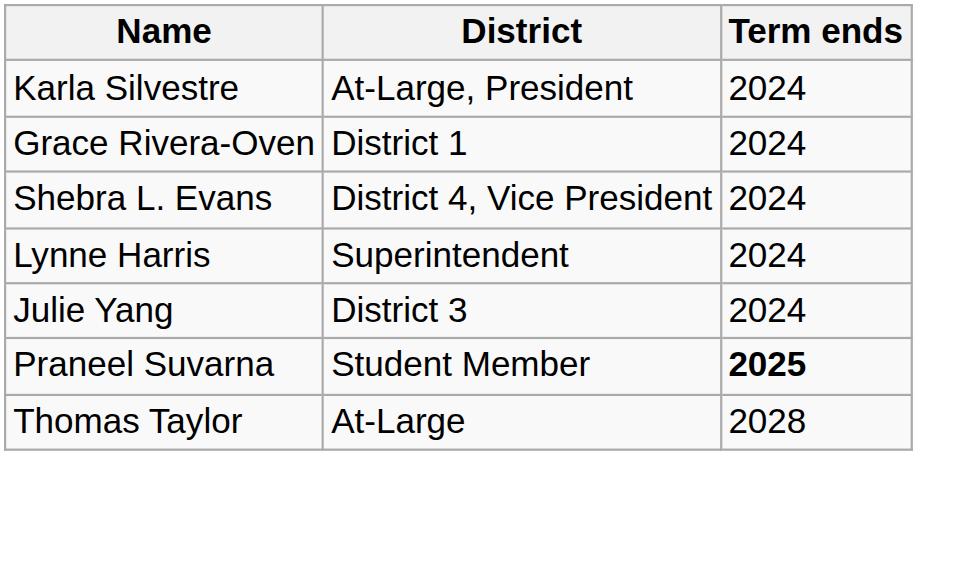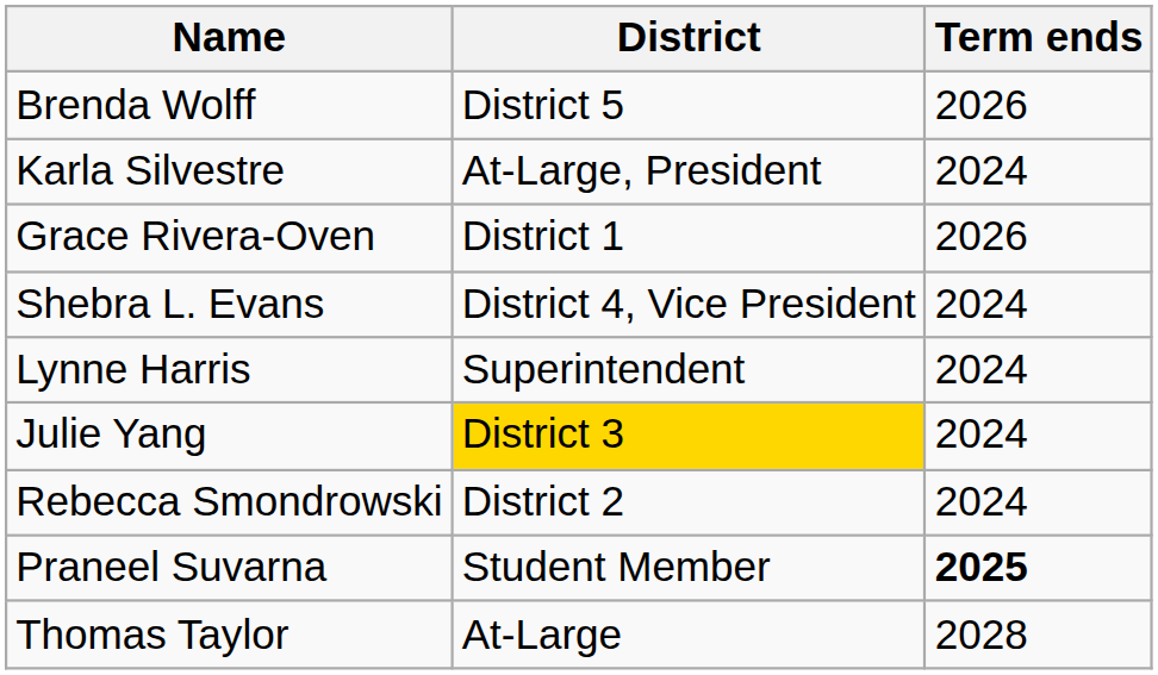 <table class="wikitable">
 <tr>
 <th>Name</th>
 <th>District</th>
 <th>Term ends</th>
+</tr>
+<tr>
+<td>Brenda Wolff</td>
+<td>District 5</td>
+<td>2026</td>
 </tr>
 <tr>
 <td>Karla Silvestre</td>
 <td>At-Large, President</td>
 <td>2024</td>
 </tr>
 <tr>
 <td>Grace Rivera-Oven</td>
 <td>District 1</td>
-<td>2024</td>
+<td>2026</td>
 </tr>
 <tr>
 <td>Shebra L. Evans</td>
 <td>District 4, Vice President</td>
 <td>2024</td>
 </tr>
 <tr>
 <td>Lynne Harris</td>
 <td>Superintendent</td>
 <td>2024</td>
 </tr>
 <tr>
 <td>Julie Yang</td>
-<td>District 3</td>
+<td style="background: gold;">District 3</td>
+<td>2024</td>
+</tr>
+<tr>
+<td>Rebecca Smondrowski</td>
+<td>District 2</td>
 <td>2024</td>
 </tr>
 <tr>
 <td>Praneel Suvarna</td>
 <td>Student Member</td>
 <td><strong>2025</strong></td>
 </tr>
 <tr>
 <td>Thomas Taylor</td>
 <td>At-Large</td>
 <td>2028</td>
 </tr>
 </table>
